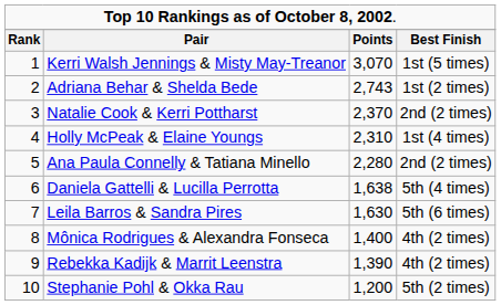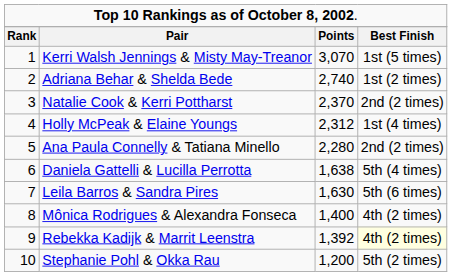 <table class="wikitable">
 <tr>
 <td colspan=4 align="center"><strong>Top 10 Rankings as of October 8, 2002</strong>.</td>
 </tr>
 <tr>
 </tr>
 <tr style="font-size:10pt;font-weight:bold">
 <th>Rank</th>
 <th>Pair</th>
 <th>Points</th>
 <th>Best Finish</th>
 </tr>
 <tr>
 <td align=right>1</td>
 <td> <a href='#'>Kerri Walsh Jennings</a> & <a href='#'>Misty May-Treanor</a></td>
 <td align=center>3,070</td>
 <td align=center>1st (5 times)</td>
 </tr>
 <tr>
 <td align=right>2</td>
 <td> <a href='#'>Adriana Behar</a> & <a href='#'>Shelda Bede</a></td>
-<td align=center>2,743</td>
+<td align=center>2,740</td>
 <td align=center>1st (2 times)</td>
 </tr>
 <tr>
 <td align=right>3</td>
 <td> <a href='#'>Natalie Cook</a> & <a href='#'>Kerri Pottharst</a></td>
 <td align=center>2,370</td>
 <td align=center>2nd (2 times)</td>
 </tr>
 <tr>
 <td align=right>4</td>
 <td> <a href='#'>Holly McPeak</a> & <a href='#'>Elaine Youngs</a></td>
-<td align=center>2,310</td>
+<td align=center>2,312</td>
 <td align=center>1st (4 times)</td>
 </tr>
 <tr>
 <td align=right>5</td>
 <td> <a href='#'>Ana Paula Connelly</a> & Tatiana Minello</td>
 <td align=center>2,280</td>
 <td align=center>2nd (2 times)</td>
 </tr>
 <tr>
 <td align=right>6</td>
 <td> <a href='#'>Daniela Gattelli</a> & <a href='#'>Lucilla Perrotta</a></td>
 <td align=center>1,638</td>
 <td align=center>5th (4 times)</td>
 </tr>
 <tr>
 <td align=right>7</td>
 <td> <a href='#'>Leila Barros</a> & <a href='#'>Sandra Pires</a></td>
 <td align=center>1,630</td>
 <td align=center>5th (6 times)</td>
 </tr>
 <tr>
 <td align=right>8</td>
 <td> <a href='#'>Mônica Rodrigues</a> & Alexandra Fonseca</td>
 <td align=center>1,400</td>
 <td align=center>4th (2 times)</td>
 </tr>
 <tr>
 <td align=right>9</td>
 <td> <a href='#'>Rebekka Kadijk</a> & <a href='#'>Marrit Leenstra</a></td>
-<td align=center>1,390</td>
-<td align=center>4th (2 times)</td>
+<td align=center>1,392</td>
+<td align=center style="background: lightyellow;">4th (2 times)</td>
 </tr>
 <tr>
 <td align=right>10</td>
 <td> <a href='#'>Stephanie Pohl</a> & <a href='#'>Okka Rau</a></td>
 <td align=center>1,200</td>
 <td align=center>5th (2 times)</td>
 </tr>
 </table>
